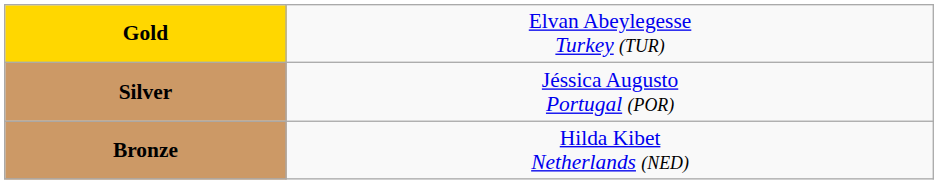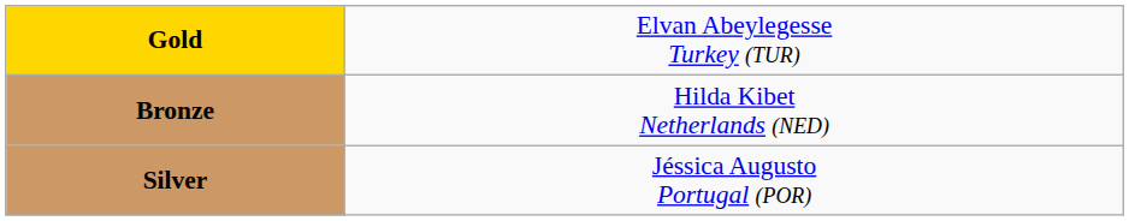 <table class="wikitable" style=" text-align:center; " width="35%">
 <tr>
 <td bgcolor="gold"><strong>Gold</strong></td>
 <td> <a href='#'>Elvan Abeylegesse</a><br><em><a href='#'>Turkey</a> <small>(TUR)</small></em></td>
 </tr>
 <tr>
+<td bgcolor="CC9966"><strong>Bronze</strong></td>
+<td> <a href='#'>Hilda Kibet</a><br><em><a href='#'>Netherlands</a> <small>(NED)</small></em></td>
+</tr>
+<tr>
 <td bgcolor="CC9966"><strong>Silver</strong></td>
 <td> <a href='#'>Jéssica Augusto</a><br><em><a href='#'>Portugal</a> <small>(POR)</small></em></td>
 </tr>
-<tr>
-<td bgcolor="CC9966"><strong>Bronze</strong></td>
-<td> <a href='#'>Hilda Kibet</a><br><em><a href='#'>Netherlands</a> <small>(NED)</small></em></td>
-</tr>
 </table>
